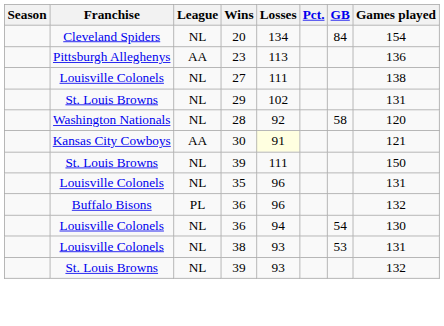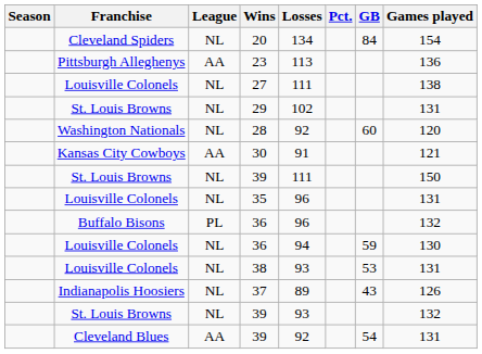 <table class="sortable wikitable" style="text-align:center">
 <tr>
 <th>Season</th>
 <th>Franchise</th>
 <th>League</th>
 <th>Wins</th>
 <th>Losses</th>
 <th><a href='#'>Pct.</a></th>
 <th><a href='#'>GB</a></th>
 <th>Games played</th>
 </tr>
 <tr>
 <td></td>
 <td><a href='#'>Cleveland Spiders</a></td>
 <td>NL</td>
 <td>20</td>
 <td>134</td>
 <td></td>
 <td>84</td>
 <td>154</td>
 </tr>
 <tr>
 <td></td>
 <td><a href='#'>Pittsburgh Alleghenys</a></td>
 <td>AA</td>
 <td>23</td>
 <td>113</td>
 <td></td>
 <td></td>
 <td>136</td>
 </tr>
 <tr>
 <td></td>
 <td><a href='#'>Louisville Colonels</a></td>
 <td>NL</td>
 <td>27</td>
 <td>111</td>
 <td></td>
 <td></td>
 <td>138</td>
 </tr>
 <tr>
 <td></td>
 <td><a href='#'>St. Louis Browns</a></td>
 <td>NL</td>
 <td>29</td>
 <td>102</td>
 <td></td>
 <td></td>
 <td>131</td>
 </tr>
 <tr>
 <td></td>
 <td><a href='#'>Washington Nationals</a></td>
 <td>NL</td>
 <td>28</td>
 <td>92</td>
 <td></td>
-<td>58</td>
+<td>60</td>
 <td>120</td>
 </tr>
 <tr>
 <td></td>
 <td><a href='#'>Kansas City Cowboys</a></td>
 <td>AA</td>
 <td>30</td>
-<td style="background: lightyellow;">91</td>
+<td>91</td>
 <td></td>
 <td></td>
 <td>121</td>
 </tr>
 <tr>
 <td></td>
 <td><a href='#'>St. Louis Browns</a></td>
 <td>NL</td>
 <td>39</td>
 <td>111</td>
 <td></td>
 <td></td>
 <td>150</td>
 </tr>
 <tr>
 <td></td>
 <td><a href='#'>Louisville Colonels</a></td>
 <td>NL</td>
 <td>35</td>
 <td>96</td>
 <td></td>
 <td></td>
 <td>131</td>
 </tr>
 <tr>
 <td></td>
 <td><a href='#'>Buffalo Bisons</a></td>
 <td>PL</td>
 <td>36</td>
 <td>96</td>
 <td></td>
 <td></td>
 <td>132</td>
 </tr>
 <tr>
 <td></td>
 <td><a href='#'>Louisville Colonels</a></td>
 <td>NL</td>
 <td>36</td>
 <td>94</td>
 <td></td>
-<td>54</td>
+<td>59</td>
 <td>130</td>
 </tr>
 <tr>
 <td></td>
 <td><a href='#'>Louisville Colonels</a></td>
 <td>NL</td>
 <td>38</td>
 <td>93</td>
 <td></td>
 <td>53</td>
 <td>131</td>
 </tr>
 <tr>
 <td></td>
+<td><a href='#'>Indianapolis Hoosiers</a></td>
+<td>NL</td>
+<td>37</td>
+<td>89</td>
+<td></td>
+<td>43</td>
+<td>126</td>
+</tr>
+<tr>
+<td></td>
 <td><a href='#'>St. Louis Browns</a></td>
 <td>NL</td>
 <td>39</td>
 <td>93</td>
 <td></td>
 <td></td>
 <td>132</td>
 </tr>
+<tr>
+<td></td>
+<td><a href='#'>Cleveland Blues</a></td>
+<td>AA</td>
+<td>39</td>
+<td>92</td>
+<td></td>
+<td>54</td>
+<td>131</td>
+</tr>
 </table>
